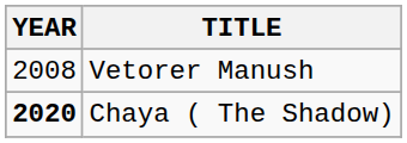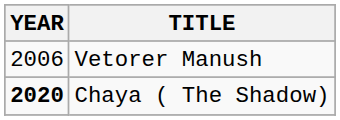 <table class="wikitable">
 <tr>
 <th>YEAR</th>
 <th>TITLE</th>
 </tr>
 <tr>
-<td>2008</td>
+<td>2006</td>
 <td>Vetorer Manush</td>
 </tr>
 <tr>
 <td><strong>2020</strong></td>
 <td>Chaya ( The Shadow)</td>
 </tr>
 </table>
